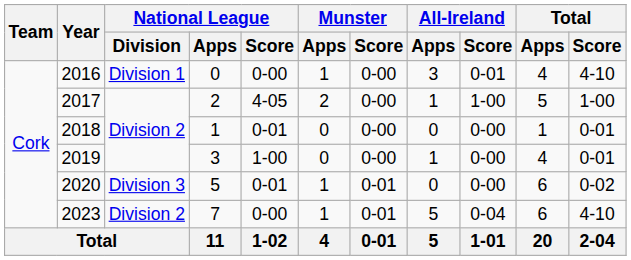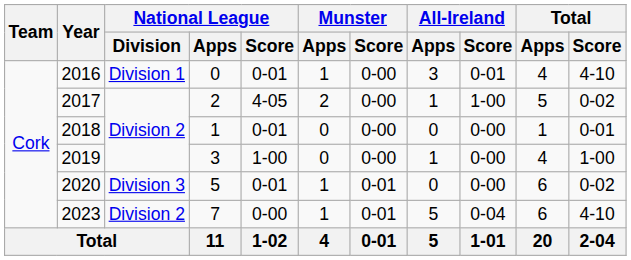 <table class="wikitable" style="text-align:center">
 <tr>
 <th rowspan="2">Team</th>
 <th rowspan="2">Year</th>
 <th colspan="3"><a href='#'>National League</a></th>
 <th colspan="2"><a href='#'>Munster</a></th>
 <th colspan="2"><a href='#'>All-Ireland</a></th>
 <th colspan="2">Total</th>
 </tr>
 <tr>
 <th>Division</th>
 <th>Apps</th>
 <th>Score</th>
 <th>Apps</th>
 <th>Score</th>
 <th>Apps</th>
 <th>Score</th>
 <th>Apps</th>
 <th>Score</th>
 </tr>
 <tr>
 <td rowspan="6"><a href='#'>Cork</a></td>
 <td>2016</td>
 <td rowspan="1"><a href='#'>Division 1</a></td>
 <td>0</td>
-<td>0-00</td>
+<td>0-01</td>
 <td>1</td>
 <td>0-00</td>
 <td>3</td>
 <td>0-01</td>
 <td>4</td>
 <td>4-10</td>
 </tr>
 <tr>
 <td>2017</td>
 <td rowspan="3"><a href='#'>Division 2</a></td>
 <td>2</td>
 <td>4-05</td>
 <td>2</td>
 <td>0-00</td>
 <td>1</td>
 <td>1-00</td>
 <td>5</td>
-<td>1-00</td>
+<td>0-02</td>
 </tr>
 <tr>
 <td>2018</td>
 <td>1</td>
 <td>0-01</td>
 <td>0</td>
 <td>0-00</td>
 <td>0</td>
 <td>0-00</td>
 <td>1</td>
 <td>0-01</td>
 </tr>
 <tr>
 <td>2019</td>
 <td>3</td>
 <td>1-00</td>
 <td>0</td>
 <td>0-00</td>
 <td>1</td>
 <td>0-00</td>
 <td>4</td>
-<td>0-01</td>
+<td>1-00</td>
 </tr>
 <tr>
 <td>2020</td>
 <td rowspan="1"><a href='#'>Division 3</a></td>
 <td>5</td>
 <td>0-01</td>
 <td>1</td>
 <td>0-01</td>
 <td>0</td>
 <td>0-00</td>
 <td>6</td>
 <td>0-02</td>
 </tr>
 <tr>
 <td>2023</td>
 <td rowspan="1"><a href='#'>Division 2</a></td>
 <td>7</td>
 <td>0-00</td>
 <td>1</td>
 <td>0-01</td>
 <td>5</td>
 <td>0-04</td>
 <td>6</td>
 <td>4-10</td>
 </tr>
 <tr>
 <th colspan="3">Total</th>
 <th>11</th>
 <th>1-02</th>
 <th>4</th>
 <th>0-01</th>
 <th>5</th>
 <th>1-01</th>
 <th>20</th>
 <th>2-04</th>
 </tr>
 </table>
